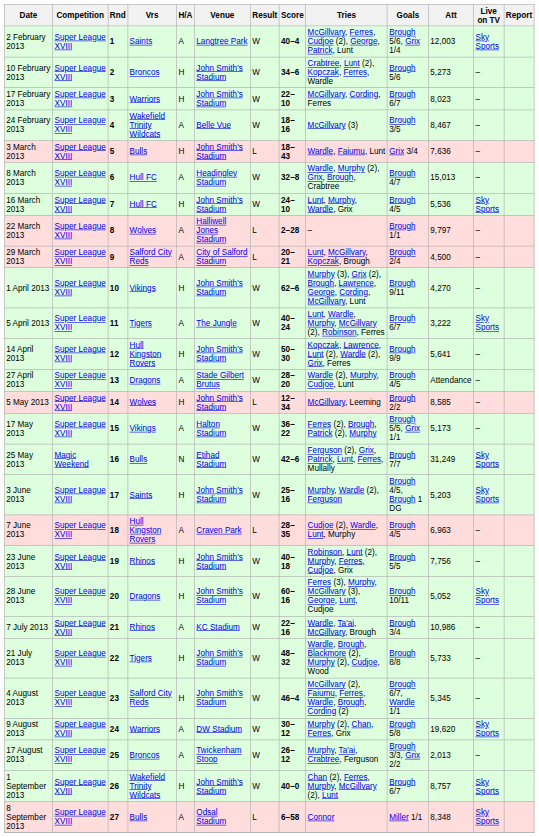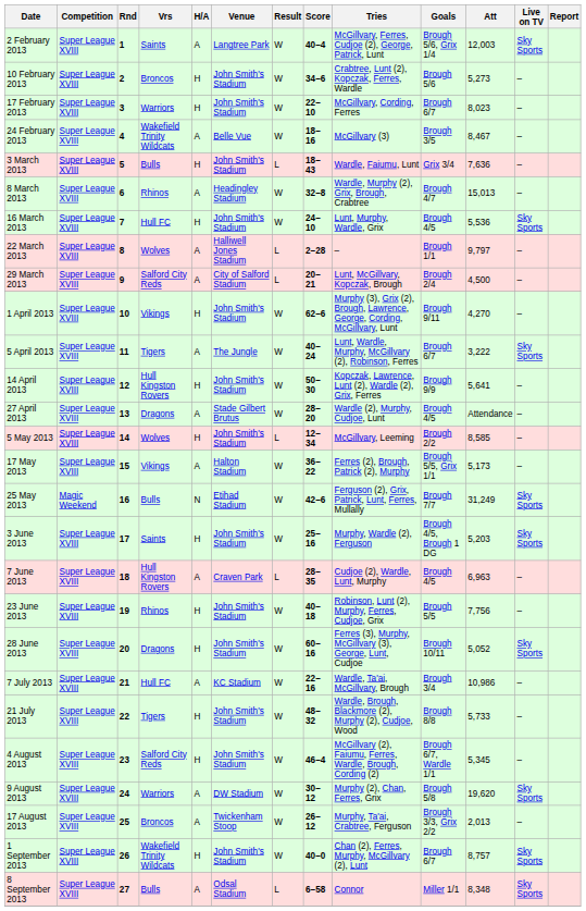 <table class="wikitable" style="font-size:85%;" width="100%">
 <tr>
 <th>Date</th>
 <th>Competition</th>
 <th>Rnd</th>
 <th>Vrs</th>
 <th>H/A</th>
 <th>Venue</th>
 <th>Result</th>
 <th>Score</th>
 <th>Tries</th>
 <th>Goals</th>
 <th>Att</th>
 <th>Live on TV</th>
 <th>Report</th>
 </tr>
 <tr style="background:#ddffdd;" width=20 | >
 <td>2 February 2013</td>
 <td><a href='#'>Super League XVIII</a></td>
 <td><strong>1</strong></td>
 <td> <a href='#'>Saints</a></td>
 <td>A</td>
 <td><a href='#'>Langtree Park</a></td>
 <td>W</td>
 <td><strong>40–4</strong></td>
 <td><a href='#'>McGillvary</a>, <a href='#'>Ferres</a>, <a href='#'>Cudjoe</a> (2), <a href='#'>George</a>, <a href='#'>Patrick</a>, Lunt</td>
 <td><a href='#'>Brough</a> 5/6, <a href='#'>Grix</a> 1/4</td>
 <td>12,003</td>
 <td><a href='#'>Sky Sports</a></td>
 <td></td>
 </tr>
 <tr style="background:#ddffdd;" width=20 | >
 <td>10 February 2013</td>
 <td><a href='#'>Super League XVIII</a></td>
 <td><strong>2</strong></td>
 <td><a href='#'>Broncos</a></td>
 <td>H</td>
 <td><a href='#'>John Smith's Stadium</a></td>
 <td>W</td>
 <td><strong>34–6</strong></td>
 <td><a href='#'>Crabtree</a>, <a href='#'>Lunt</a> (2), <a href='#'>Kopczak</a>, <a href='#'>Ferres</a>, Wardle</td>
 <td><a href='#'>Brough</a> 5/6</td>
 <td>5,273</td>
 <td>–</td>
 <td></td>
 </tr>
 <tr style="background:#ddffdd;" width=20 | >
 <td>17 February 2013</td>
 <td><a href='#'>Super League XVIII</a></td>
 <td><strong>3</strong></td>
 <td> <a href='#'>Warriors</a></td>
 <td>H</td>
 <td><a href='#'>John Smith's Stadium</a></td>
 <td>W</td>
 <td><strong>22–10</strong></td>
 <td><a href='#'>McGillvary</a>, <a href='#'>Cording</a>, Ferres</td>
 <td><a href='#'>Brough</a> 6/7</td>
 <td>8,023</td>
 <td>–</td>
 <td></td>
 </tr>
 <tr style="background:#ddffdd;" width=20 | >
 <td>24 February 2013</td>
 <td><a href='#'>Super League XVIII</a></td>
 <td><strong>4</strong></td>
 <td> <a href='#'>Wakefield Trinity Wildcats</a></td>
 <td>A</td>
 <td><a href='#'>Belle Vue</a></td>
 <td>W</td>
 <td><strong>18–16</strong></td>
 <td><a href='#'>McGillvary</a> (3)</td>
 <td><a href='#'>Brough</a> 3/5</td>
 <td>8,467</td>
 <td>–</td>
 <td></td>
 </tr>
 <tr style="background:#ffdddd;" width=20 | >
 <td>3 March 2013</td>
 <td><a href='#'>Super League XVIII</a></td>
 <td><strong>5</strong></td>
 <td> <a href='#'>Bulls</a></td>
 <td>H</td>
 <td><a href='#'>John Smith's Stadium</a></td>
 <td>L</td>
 <td><strong>18–43</strong></td>
 <td><a href='#'>Wardle</a>, <a href='#'>Faiumu</a>, Lunt</td>
 <td><a href='#'>Grix</a> 3/4</td>
 <td>7,636</td>
 <td>–</td>
 <td></td>
 </tr>
 <tr style="background:#ddffdd;" width=20 | >
 <td>8 March 2013</td>
 <td><a href='#'>Super League XVIII</a></td>
 <td><strong>6</strong></td>
-<td> <a href='#'>Hull FC</a></td>
+<td> <a href='#'>Rhinos</a></td>
 <td>A</td>
 <td><a href='#'>Headingley Stadium</a></td>
 <td>W</td>
 <td><strong>32–8</strong></td>
 <td><a href='#'>Wardle</a>, <a href='#'>Murphy</a> (2), <a href='#'>Grix</a>, <a href='#'>Brough</a>, Crabtree</td>
 <td><a href='#'>Brough</a> 4/7</td>
 <td>15,013</td>
 <td>–</td>
 <td></td>
 </tr>
 <tr style="background:#ddffdd;" width=20 | >
 <td>16 March 2013</td>
 <td><a href='#'>Super League XVIII</a></td>
 <td><strong>7</strong></td>
 <td> <a href='#'>Hull FC</a></td>
 <td>H</td>
 <td><a href='#'>John Smith's Stadium</a></td>
 <td>W</td>
 <td><strong>24–10</strong></td>
 <td><a href='#'>Lunt</a>, <a href='#'>Murphy</a>, <a href='#'>Wardle</a>, Grix</td>
 <td><a href='#'>Brough</a> 4/5</td>
 <td>5,536</td>
 <td><a href='#'>Sky Sports</a></td>
 <td></td>
 </tr>
 <tr style="background:#ffdddd;" width=20 | >
 <td>22 March 2013</td>
 <td><a href='#'>Super League XVIII</a></td>
 <td><strong>8</strong></td>
 <td> <a href='#'>Wolves</a></td>
 <td>A</td>
 <td><a href='#'>Halliwell Jones Stadium</a></td>
 <td>L</td>
 <td><strong>2–28</strong></td>
 <td>–</td>
 <td><a href='#'>Brough</a> 1/1</td>
 <td>9,797</td>
 <td>–</td>
 <td></td>
 </tr>
 <tr style="background:#ffdddd;" width=20 | >
 <td>29 March 2013</td>
 <td><a href='#'>Super League XVIII</a></td>
 <td><strong>9</strong></td>
 <td> <a href='#'>Salford City Reds</a></td>
 <td>A</td>
 <td><a href='#'>City of Salford Stadium</a></td>
 <td>L</td>
 <td><strong>20–21</strong></td>
 <td><a href='#'>Lunt</a>, <a href='#'>McGillvary</a>, <a href='#'>Kopczak</a>, Brough</td>
 <td><a href='#'>Brough</a> 2/4</td>
 <td>4,500</td>
 <td>–</td>
 <td></td>
 </tr>
 <tr style="background:#ddffdd;" width=20 | >
 <td>1 April 2013</td>
 <td><a href='#'>Super League XVIII</a></td>
 <td><strong>10</strong></td>
 <td><a href='#'>Vikings</a></td>
 <td>H</td>
 <td><a href='#'>John Smith's Stadium</a></td>
 <td>W</td>
 <td><strong>62–6</strong></td>
 <td><a href='#'>Murphy</a> (3), <a href='#'>Grix</a> (2), <a href='#'>Brough</a>, <a href='#'>Lawrence</a>, <a href='#'>George</a>, <a href='#'>Cording</a>, <a href='#'>McGillvary</a>, Lunt</td>
 <td><a href='#'>Brough</a> 9/11</td>
 <td>4,270</td>
 <td>–</td>
 <td></td>
 </tr>
 <tr style="background:#ddffdd;" width=20 | >
 <td>5 April 2013</td>
 <td><a href='#'>Super League XVIII</a></td>
 <td><strong>11</strong></td>
 <td> <a href='#'>Tigers</a></td>
 <td>A</td>
 <td><a href='#'>The Jungle</a></td>
 <td>W</td>
 <td><strong>40–24</strong></td>
 <td><a href='#'>Lunt</a>, <a href='#'>Wardle</a>, <a href='#'>Murphy</a>, <a href='#'>McGillvary</a> (2), <a href='#'>Robinson</a>, Ferres</td>
 <td><a href='#'>Brough</a> 6/7</td>
 <td>3,222</td>
 <td><a href='#'>Sky Sports</a></td>
 <td></td>
 </tr>
 <tr style="background:#ddffdd;" width=20 | >
 <td>14 April 2013</td>
 <td><a href='#'>Super League XVIII</a></td>
 <td><strong>12</strong></td>
 <td> <a href='#'>Hull Kingston Rovers</a></td>
 <td>H</td>
 <td><a href='#'>John Smith's Stadium</a></td>
 <td>W</td>
 <td><strong>50–30</strong></td>
 <td><a href='#'>Kopczak</a>, <a href='#'>Lawrence</a>, <a href='#'>Lunt</a> (2), <a href='#'>Wardle</a> (2), <a href='#'>Grix</a>, Ferres</td>
 <td><a href='#'>Brough</a> 9/9</td>
 <td>5,641</td>
 <td>–</td>
 <td></td>
 </tr>
 <tr style="background:#ddffdd;" width=20 | >
 <td>27 April 2013</td>
 <td><a href='#'>Super League XVIII</a></td>
 <td><strong>13</strong></td>
 <td> <a href='#'>Dragons</a></td>
 <td>A</td>
 <td><a href='#'>Stade Gilbert Brutus</a></td>
 <td>W</td>
 <td><strong>28–20</strong></td>
 <td><a href='#'>Wardle</a> (2), <a href='#'>Murphy</a>, <a href='#'>Cudjoe</a>, Lunt</td>
 <td><a href='#'>Brough</a> 4/5</td>
 <td>Attendance</td>
 <td>–</td>
 <td></td>
 </tr>
 <tr style="background:#ffdddd;" width=20 | >
 <td>5 May 2013</td>
 <td><a href='#'>Super League XVIII</a></td>
 <td><strong>14</strong></td>
 <td> <a href='#'>Wolves</a></td>
 <td>H</td>
 <td><a href='#'>John Smith's Stadium</a></td>
 <td>L</td>
 <td><strong>12–34</strong></td>
 <td><a href='#'>McGillvary</a>, Leeming</td>
 <td><a href='#'>Brough</a> 2/2</td>
 <td>8,585</td>
 <td>–</td>
 <td></td>
 </tr>
 <tr style="background:#ddffdd;" width=20 | >
 <td>17 May 2013</td>
 <td><a href='#'>Super League XVIII</a></td>
 <td><strong>15</strong></td>
 <td><a href='#'>Vikings</a></td>
 <td>A</td>
 <td><a href='#'>Halton Stadium</a></td>
 <td>W</td>
 <td><strong>36–22</strong></td>
 <td><a href='#'>Ferres</a> (2), <a href='#'>Brough</a>, <a href='#'>Patrick</a> (2), <a href='#'>Murphy</a></td>
 <td><a href='#'>Brough</a> 5/5, <a href='#'>Grix</a> 1/1</td>
 <td>5,173</td>
 <td>–</td>
 <td></td>
 </tr>
 <tr style="background:#ddffdd;" width=20 | >
 <td>25 May 2013</td>
 <td><a href='#'>Magic Weekend</a></td>
 <td><strong>16</strong></td>
 <td> <a href='#'>Bulls</a></td>
 <td>N</td>
 <td><a href='#'>Etihad Stadium</a></td>
 <td>W</td>
 <td><strong>42–6</strong></td>
 <td><a href='#'>Ferguson</a> (2), <a href='#'>Grix</a>, <a href='#'>Patrick</a>, <a href='#'>Lunt</a>, <a href='#'>Ferres</a>, Mullally</td>
 <td><a href='#'>Brough</a> 7/7</td>
 <td>31,249</td>
 <td><a href='#'>Sky Sports</a></td>
 <td></td>
 </tr>
 <tr style="background:#ddffdd;" width=20 | >
 <td>3 June 2013</td>
 <td><a href='#'>Super League XVIII</a></td>
 <td><strong>17</strong></td>
 <td> <a href='#'>Saints</a></td>
 <td>H</td>
 <td><a href='#'>John Smith's Stadium</a></td>
 <td>W</td>
 <td><strong>25–16</strong></td>
 <td><a href='#'>Murphy</a>, <a href='#'>Wardle</a> (2), <a href='#'>Ferguson</a></td>
 <td><a href='#'>Brough</a> 4/5, <a href='#'>Brough</a> 1 DG</td>
 <td>5,203</td>
 <td><a href='#'>Sky Sports</a></td>
 <td></td>
 </tr>
 <tr style="background:#ffdddd;" width=20 | >
 <td>7 June 2013</td>
 <td><a href='#'>Super League XVIII</a></td>
 <td><strong>18</strong></td>
 <td> <a href='#'>Hull Kingston Rovers</a></td>
 <td>A</td>
 <td><a href='#'>Craven Park</a></td>
 <td>L</td>
 <td><strong>28–35</strong></td>
 <td><a href='#'>Cudjoe</a> (2), <a href='#'>Wardle</a>, <a href='#'>Lunt</a>, Murphy</td>
 <td><a href='#'>Brough</a> 4/5</td>
 <td>6,963</td>
 <td>–</td>
 <td></td>
 </tr>
 <tr style="background:#ddffdd;" width=20 | >
 <td>23 June 2013</td>
 <td><a href='#'>Super League XVIII</a></td>
 <td><strong>19</strong></td>
 <td> <a href='#'>Rhinos</a></td>
 <td>H</td>
 <td><a href='#'>John Smith's Stadium</a></td>
 <td>W</td>
 <td><strong>40–18</strong></td>
 <td><a href='#'>Robinson</a>, <a href='#'>Lunt</a> (2), <a href='#'>Murphy</a>, <a href='#'>Ferres</a>, <a href='#'>Cudjoe</a>, Grix</td>
 <td><a href='#'>Brough</a> 5/5</td>
 <td>7,756</td>
 <td>–</td>
 <td></td>
 </tr>
 <tr style="background:#ddffdd;" width=20 | >
 <td>28 June 2013</td>
 <td><a href='#'>Super League XVIII</a></td>
 <td><strong>20</strong></td>
 <td> <a href='#'>Dragons</a></td>
 <td>H</td>
 <td><a href='#'>John Smith's Stadium</a></td>
 <td>W</td>
 <td><strong>60–16</strong></td>
 <td><a href='#'>Ferres</a> (3), <a href='#'>Murphy</a>, <a href='#'>McGillvary</a> (3), <a href='#'>George</a>, <a href='#'>Lunt</a>, Cudjoe</td>
 <td><a href='#'>Brough</a> 10/11</td>
 <td>5,052</td>
 <td><a href='#'>Sky Sports</a></td>
 <td></td>
 </tr>
 <tr style="background:#ddffdd;" width=20 | >
 <td>7 July 2013</td>
 <td><a href='#'>Super League XVIII</a></td>
 <td><strong>21</strong></td>
-<td> <a href='#'>Rhinos</a></td>
+<td> <a href='#'>Hull FC</a></td>
 <td>A</td>
 <td><a href='#'>KC Stadium</a></td>
 <td>W</td>
 <td><strong>22–16</strong></td>
 <td><a href='#'>Wardle</a>, <a href='#'>Ta'ai</a>, <a href='#'>McGillvary</a>, Brough</td>
 <td><a href='#'>Brough</a> 3/4</td>
 <td>10,986</td>
 <td>–</td>
 <td></td>
 </tr>
 <tr style="background:#ddffdd;" width=20 | >
 <td>21 July 2013</td>
 <td><a href='#'>Super League XVIII</a></td>
 <td><strong>22</strong></td>
 <td> <a href='#'>Tigers</a></td>
 <td>H</td>
 <td><a href='#'>John Smith's Stadium</a></td>
 <td>W</td>
 <td><strong>48–32</strong></td>
 <td><a href='#'>Wardle</a>, <a href='#'>Brough</a>, <a href='#'>Blackmore</a> (2), <a href='#'>Murphy</a> (2), <a href='#'>Cudjoe</a>, Wood</td>
 <td><a href='#'>Brough</a> 8/8</td>
 <td>5,733</td>
 <td>–</td>
 <td></td>
 </tr>
 <tr style="background:#ddffdd;" width=20 | >
 <td>4 August 2013</td>
 <td><a href='#'>Super League XVIII</a></td>
 <td><strong>23</strong></td>
 <td> <a href='#'>Salford City Reds</a></td>
 <td>H</td>
 <td><a href='#'>John Smith's Stadium</a></td>
 <td>W</td>
 <td><strong>46–4</strong></td>
 <td><a href='#'>McGillvary</a> (2), <a href='#'>Faiumu</a>, <a href='#'>Ferres</a>, <a href='#'>Wardle</a>, <a href='#'>Brough</a>, <a href='#'>Cording</a> (2)</td>
 <td><a href='#'>Brough</a> 6/7, <a href='#'>Wardle</a> 1/1</td>
 <td>5,345</td>
 <td>–</td>
 <td></td>
 </tr>
 <tr style="background:#ddffdd;" width=20 | >
 <td>9 August 2013</td>
 <td><a href='#'>Super League XVIII</a></td>
 <td><strong>24</strong></td>
 <td> <a href='#'>Warriors</a></td>
 <td>A</td>
 <td><a href='#'>DW Stadium</a></td>
 <td>W</td>
 <td><strong>30–12</strong></td>
 <td><a href='#'>Murphy</a> (2), <a href='#'>Chan</a>, <a href='#'>Ferres</a>, Grix</td>
 <td><a href='#'>Brough</a> 5/8</td>
 <td>19,620</td>
 <td><a href='#'>Sky Sports</a></td>
 <td></td>
 </tr>
 <tr style="background:#ddffdd;" width=20 | >
 <td>17 August 2013</td>
 <td><a href='#'>Super League XVIII</a></td>
 <td><strong>25</strong></td>
 <td><a href='#'>Broncos</a></td>
 <td>A</td>
 <td><a href='#'>Twickenham Stoop</a></td>
 <td>W</td>
 <td><strong>26–12</strong></td>
 <td><a href='#'>Murphy</a>, <a href='#'>Ta'ai</a>, <a href='#'>Crabtree</a>, Ferguson</td>
 <td><a href='#'>Brough</a> 3/3, <a href='#'>Grix</a> 2/2</td>
 <td>2,013</td>
 <td>–</td>
 <td></td>
 </tr>
 <tr style="background:#ddffdd;" width=20 | >
 <td>1 September 2013</td>
 <td><a href='#'>Super League XVIII</a></td>
 <td><strong>26</strong></td>
 <td> <a href='#'>Wakefield Trinity Wildcats</a></td>
 <td>H</td>
 <td><a href='#'>John Smith's Stadium</a></td>
 <td>W</td>
 <td><strong>40–0</strong></td>
 <td><a href='#'>Chan</a> (2), <a href='#'>Ferres</a>, <a href='#'>Murphy</a>, <a href='#'>McGillvary</a> (2), <a href='#'>Lunt</a></td>
 <td><a href='#'>Brough</a> 6/7</td>
 <td>8,757</td>
 <td><a href='#'>Sky Sports</a></td>
 <td></td>
 </tr>
 <tr style="background:#ffdddd;" width=20 | >
 <td>8 September 2013</td>
 <td><a href='#'>Super League XVIII</a></td>
 <td><strong>27</strong></td>
 <td> <a href='#'>Bulls</a></td>
 <td>A</td>
 <td><a href='#'>Odsal Stadium</a></td>
 <td>L</td>
 <td><strong>6–58</strong></td>
 <td><a href='#'>Connor</a></td>
 <td><a href='#'>Miller</a> 1/1</td>
 <td>8,348</td>
 <td><a href='#'>Sky Sports</a></td>
 <td></td>
 </tr>
 <tr>
 </tr>
 </table>
